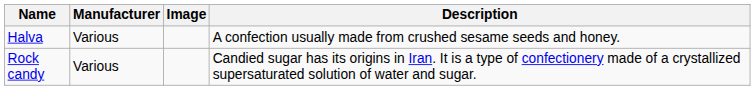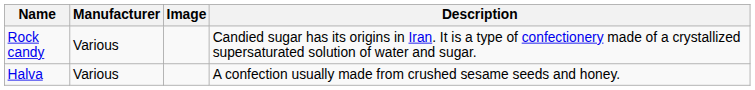 <table class="wikitable sortable">
 <tr>
 <th>Name</th>
 <th>Manufacturer</th>
 <th class="unsortable">Image</th>
 <th>Description</th>
 </tr>
 <tr>
+<td><a href='#'>Rock candy</a></td>
+<td>Various</td>
+<td></td>
+<td>Candied sugar has its origins in <a href='#'>Iran</a>. It is a type of <a href='#'>confectionery</a> made of a crystallized supersaturated solution of water and sugar.</td>
+</tr>
+<tr>
 <td><a href='#'>Halva</a></td>
 <td>Various</td>
 <td></td>
 <td>A confection usually made from crushed sesame seeds and honey.</td>
 </tr>
-<tr>
-<td><a href='#'>Rock candy</a></td>
-<td>Various</td>
-<td></td>
-<td>Candied sugar has its origins in <a href='#'>Iran</a>. It is a type of <a href='#'>confectionery</a> made of a crystallized supersaturated solution of water and sugar.</td>
-</tr>
 </table>
